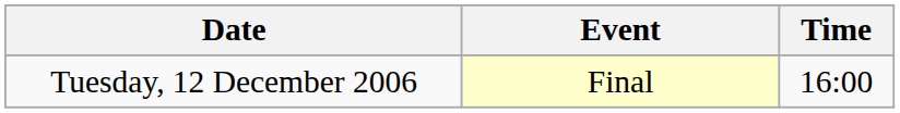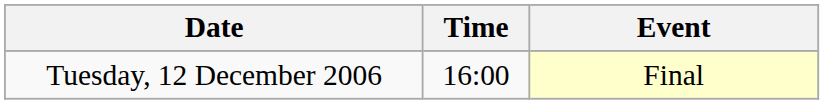 <table class = "wikitable" style="text-align:center;">
 <tr>
 <th width=220>Date</th>
+<th width=50>Time</th>
 <th width=150>Event</th>
-<th width=50>Time</th>
 </tr>
 <tr>
 <td>Tuesday, 12 December 2006</td>
+<td>16:00</td>
 <td bgcolor=ffffcc>Final</td>
-<td>16:00</td>
 </tr>
 </table>
